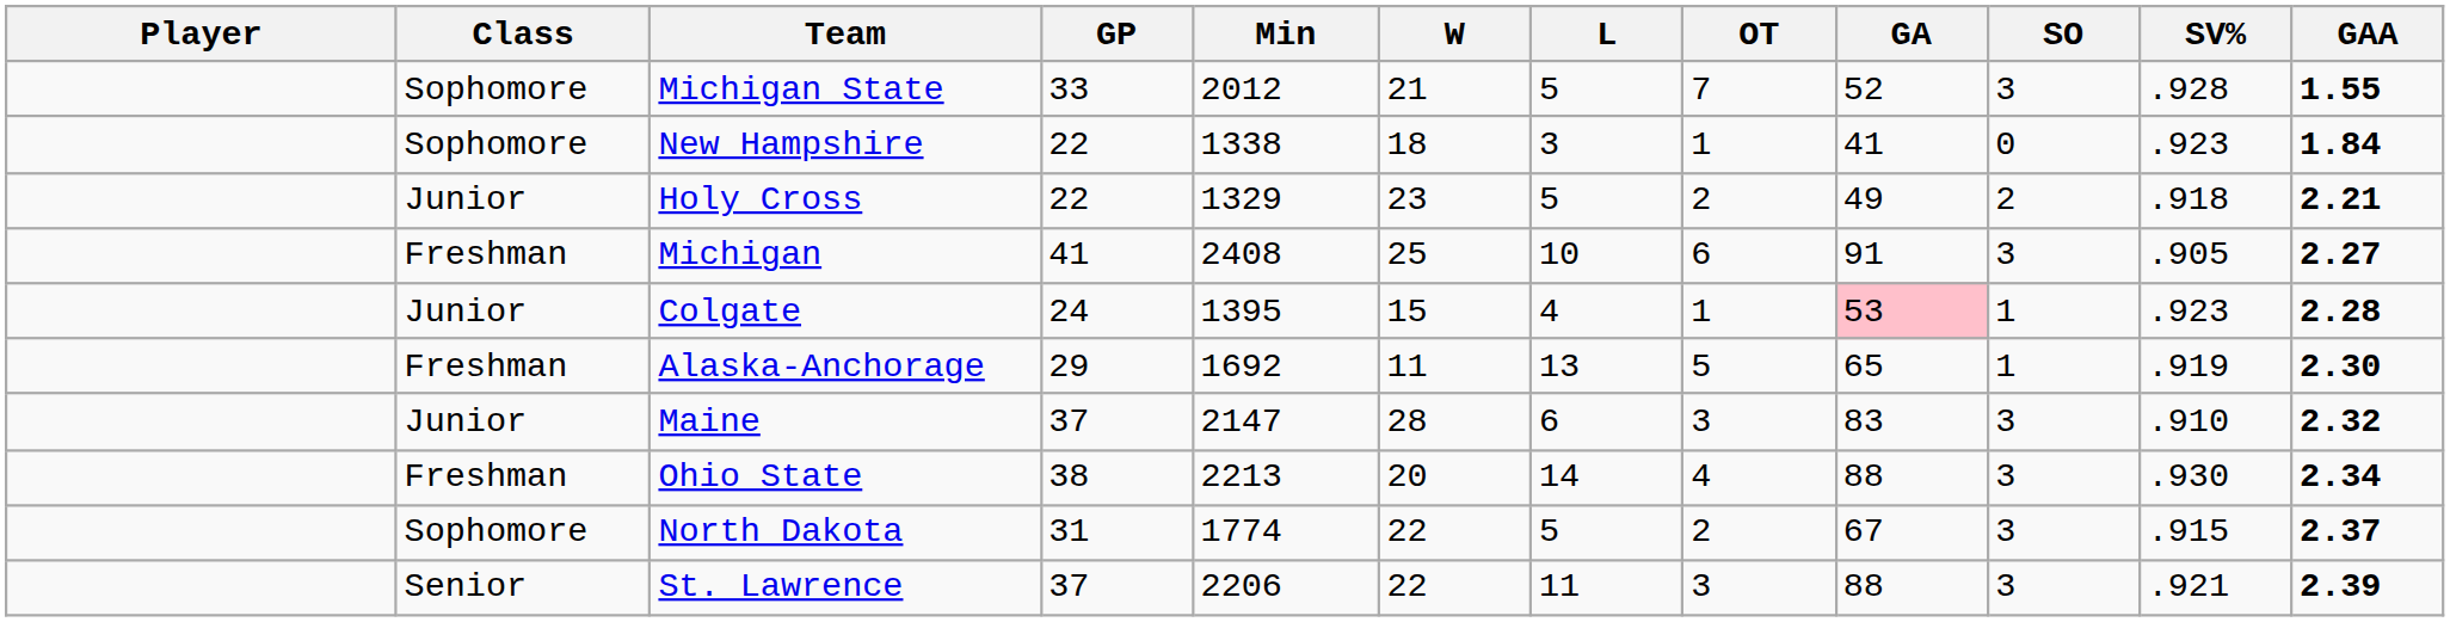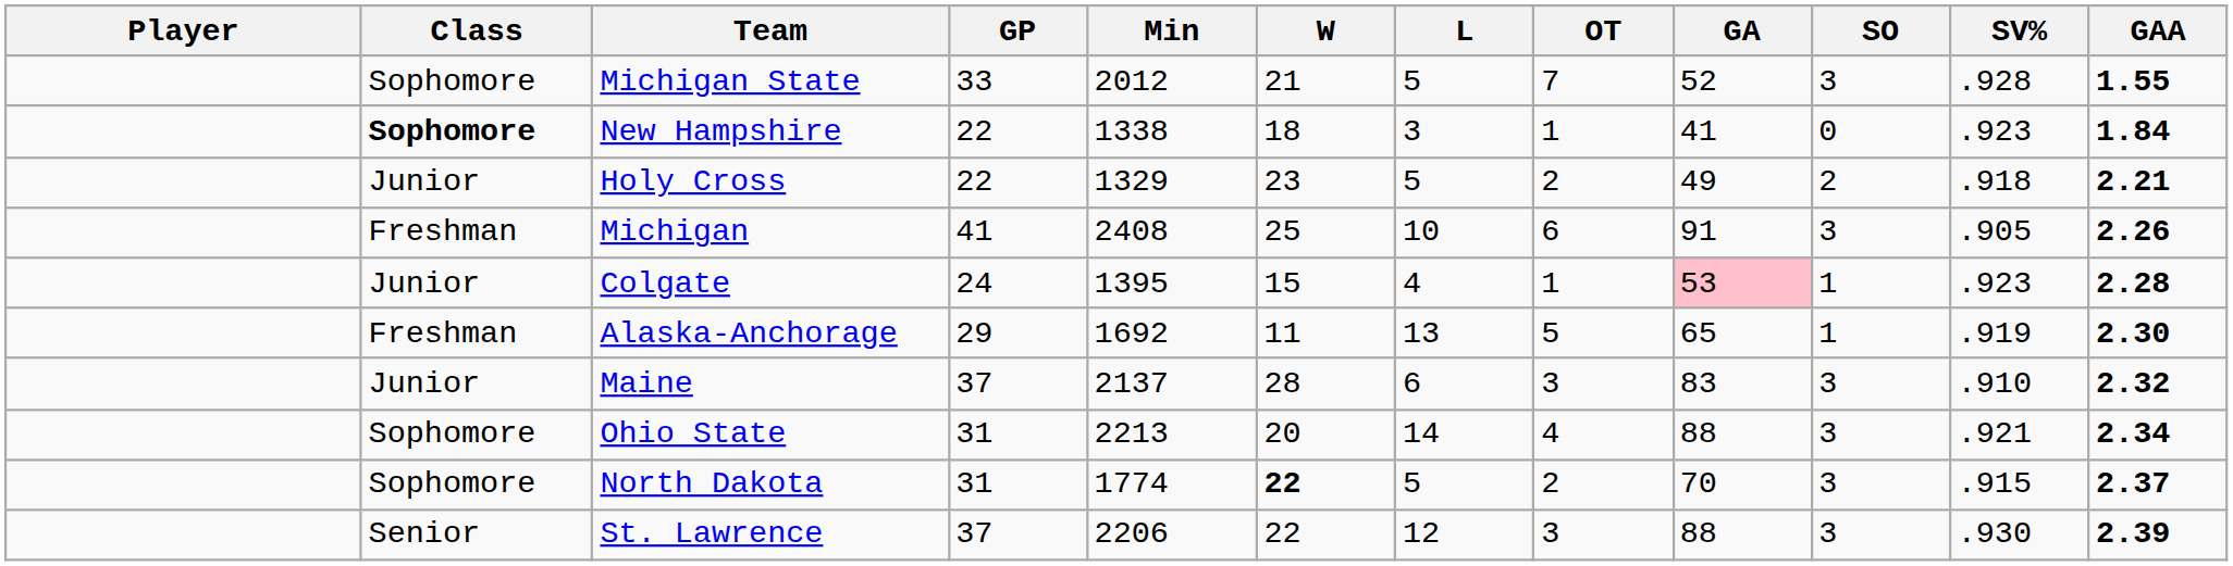 <table class="wikitable sortable">
 <tr>
 <th style="width: 11em;">Player</th>
 <th style="width: 7em;">Class</th>
 <th style="width: 11em;">Team</th>
 <th style="width: 4em;">GP</th>
 <th style="width: 5em;">Min</th>
 <th style="width: 4em;">W</th>
 <th style="width: 4em;">L</th>
 <th style="width: 4em;">OT</th>
 <th style="width: 4em;">GA</th>
 <th style="width: 4em;">SO</th>
 <th style="width: 4em;">SV%</th>
 <th style="width: 4em;">GAA</th>
 </tr>
 <tr>
 <td></td>
 <td>Sophomore</td>
 <td><a href='#'>Michigan State</a></td>
 <td>33</td>
 <td>2012</td>
 <td>21</td>
 <td>5</td>
 <td>7</td>
 <td>52</td>
 <td>3</td>
 <td>.928</td>
 <td><strong>1.55</strong></td>
 </tr>
 <tr>
 <td></td>
-<td>Sophomore</td>
+<td><strong>Sophomore</strong></td>
 <td><a href='#'>New Hampshire</a></td>
 <td>22</td>
 <td>1338</td>
 <td>18</td>
 <td>3</td>
 <td>1</td>
 <td>41</td>
 <td>0</td>
 <td>.923</td>
 <td><strong>1.84</strong></td>
 </tr>
 <tr>
 <td></td>
 <td>Junior</td>
 <td><a href='#'>Holy Cross</a></td>
 <td>22</td>
 <td>1329</td>
 <td>23</td>
 <td>5</td>
 <td>2</td>
 <td>49</td>
 <td>2</td>
 <td>.918</td>
 <td><strong>2.21</strong></td>
 </tr>
 <tr>
 <td></td>
 <td>Freshman</td>
 <td><a href='#'>Michigan</a></td>
 <td>41</td>
 <td>2408</td>
 <td>25</td>
 <td>10</td>
 <td>6</td>
 <td>91</td>
 <td>3</td>
 <td>.905</td>
-<td><strong>2.27</strong></td>
+<td><strong>2.26</strong></td>
 </tr>
 <tr>
 <td></td>
 <td>Junior</td>
 <td><a href='#'>Colgate</a></td>
 <td>24</td>
 <td>1395</td>
 <td>15</td>
 <td>4</td>
 <td>1</td>
 <td style="background: pink;">53</td>
 <td>1</td>
 <td>.923</td>
 <td><strong>2.28</strong></td>
 </tr>
 <tr>
 <td></td>
 <td>Freshman</td>
 <td><a href='#'>Alaska-Anchorage</a></td>
 <td>29</td>
 <td>1692</td>
 <td>11</td>
 <td>13</td>
 <td>5</td>
 <td>65</td>
 <td>1</td>
 <td>.919</td>
 <td><strong>2.30</strong></td>
 </tr>
 <tr>
 <td></td>
 <td>Junior</td>
 <td><a href='#'>Maine</a></td>
 <td>37</td>
-<td>2147</td>
+<td>2137</td>
 <td>28</td>
 <td>6</td>
 <td>3</td>
 <td>83</td>
 <td>3</td>
 <td>.910</td>
 <td><strong>2.32</strong></td>
 </tr>
 <tr>
 <td></td>
-<td>Freshman</td>
+<td>Sophomore</td>
 <td><a href='#'>Ohio State</a></td>
-<td>38</td>
+<td>31</td>
 <td>2213</td>
 <td>20</td>
 <td>14</td>
 <td>4</td>
 <td>88</td>
 <td>3</td>
-<td>.930</td>
+<td>.921</td>
 <td><strong>2.34</strong></td>
 </tr>
 <tr>
 <td></td>
 <td>Sophomore</td>
 <td><a href='#'>North Dakota</a></td>
 <td>31</td>
 <td>1774</td>
-<td>22</td>
+<td><strong>22</strong></td>
 <td>5</td>
 <td>2</td>
-<td>67</td>
+<td>70</td>
 <td>3</td>
 <td>.915</td>
 <td><strong>2.37</strong></td>
 </tr>
 <tr>
 <td></td>
 <td>Senior</td>
 <td><a href='#'>St. Lawrence</a></td>
 <td>37</td>
 <td>2206</td>
 <td>22</td>
-<td>11</td>
+<td>12</td>
 <td>3</td>
 <td>88</td>
 <td>3</td>
-<td>.921</td>
+<td>.930</td>
 <td><strong>2.39</strong></td>
 </tr>
 </table>
